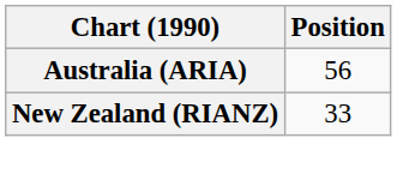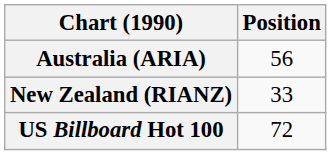 <table class="wikitable sortable plainrowheaders" style="text-align:center">
 <tr>
 <th scope="col">Chart (1990)</th>
 <th scope="col">Position</th>
 </tr>
 <tr>
 <th scope="row">Australia (ARIA)</th>
 <td>56</td>
 </tr>
 <tr>
 <th scope="row">New Zealand (RIANZ)</th>
 <td>33</td>
 </tr>
+<tr>
+<th scope="row">US <em>Billboard</em> Hot 100</th>
+<td>72</td>
+</tr>
 </table>
